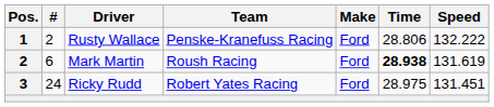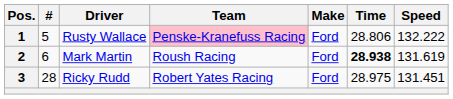 <table class="wikitable" style="font-size:95%">
 <tr>
 <th>Pos.</th>
 <th>#</th>
 <th>Driver</th>
 <th>Team</th>
 <th>Make</th>
 <th>Time</th>
 <th>Speed</th>
 </tr>
 <tr>
 <th>1</th>
-<td>2</td>
+<td>5</td>
 <td><a href='#'>Rusty Wallace</a></td>
-<td><a href='#'>Penske-Kranefuss Racing</a></td>
+<td style="background: pink;"><a href='#'>Penske-Kranefuss Racing</a></td>
 <td><a href='#'>Ford</a></td>
 <td>28.806</td>
 <td>132.222</td>
 </tr>
 <tr>
 <th>2</th>
 <td>6</td>
 <td><a href='#'>Mark Martin</a></td>
 <td><a href='#'>Roush Racing</a></td>
 <td><a href='#'>Ford</a></td>
 <td><strong>28.938</strong></td>
 <td>131.619</td>
 </tr>
 <tr>
 <th>3</th>
-<td>24</td>
+<td>28</td>
 <td><a href='#'>Ricky Rudd</a></td>
 <td><a href='#'>Robert Yates Racing</a></td>
 <td><a href='#'>Ford</a></td>
 <td>28.975</td>
 <td>131.451</td>
 </tr>
 <tr>
 <th colspan="7"></th>
 </tr>
 </table>
